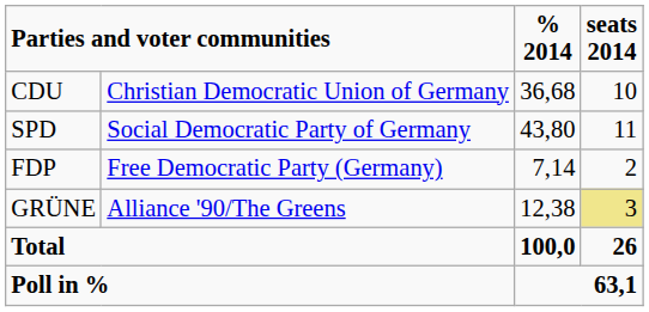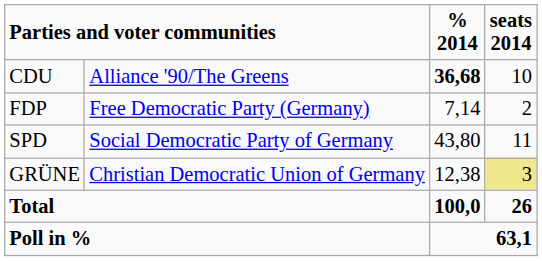 <table class="wikitable">
 <tr --  class="hintergrundfarbe5">
 <td colspan="2"><strong>Parties and voter communities</strong></td>
 <td align="center"><strong>%<br>2014</strong></td>
 <td align="center"><strong>seats<br>2014</strong></td>
 </tr>
 <tr --->
 <td>CDU</td>
-<td><a href='#'>Christian Democratic Union of Germany</a></td>
-<td align="right">36,68</td>
+<td><a href='#'>Alliance '90/The Greens</a></td>
+<td align="right"><strong>36,68</strong></td>
 <td align="right">10</td>
+</tr>
+<tr --->
+<td>FDP</td>
+<td><a href='#'>Free Democratic Party (Germany)</a></td>
+<td align="right">7,14</td>
+<td align="right">2</td>
 </tr>
 <tr --->
 <td>SPD</td>
 <td><a href='#'>Social Democratic Party of Germany</a></td>
 <td align="right">43,80</td>
 <td align="right">11</td>
 </tr>
 <tr --->
-<td>FDP</td>
-<td><a href='#'>Free Democratic Party (Germany)</a></td>
-<td align="right">7,14</td>
-<td align="right">2</td>
-</tr>
-<tr --->
 <td>GRÜNE</td>
-<td><a href='#'>Alliance '90/The Greens</a></td>
+<td><a href='#'>Christian Democratic Union of Germany</a></td>
 <td align="right">12,38</td>
 <td align="right" style="background: khaki;">3</td>
 </tr>
 <tr -- class="hintergrundfarbe5">
 <td colspan="2"><strong>Total</strong></td>
 <td align="right"><strong>100,0</strong></td>
 <td align="right"><strong>26</strong></td>
 </tr>
 <tr -- class="hintergrundfarbe5">
 <td colspan="2"><strong>Poll in %</strong></td>
 <td colspan="2" align="right"><strong>63,1</strong></td>
 </tr>
 </table>
